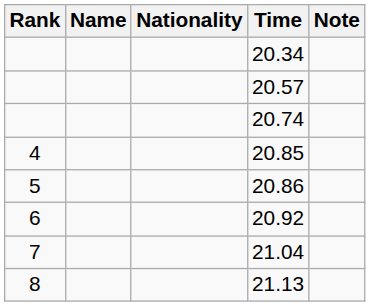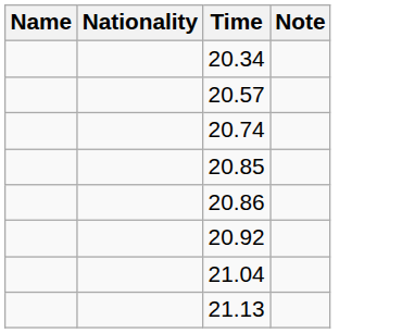 <table class="wikitable sortable" style="text-align:center">
 <tr>
-<th>Rank</th>
 <th>Name</th>
 <th>Nationality</th>
 <th>Time</th>
 <th>Note</th>
 </tr>
 <tr>
-<td></td>
 <td align=left></td>
 <td align=left></td>
 <td>20.34</td>
 <td></td>
 </tr>
 <tr>
-<td></td>
 <td align=left></td>
 <td align=left></td>
 <td>20.57</td>
 <td></td>
 </tr>
 <tr>
-<td></td>
 <td align=left></td>
 <td align=left></td>
 <td>20.74</td>
 <td></td>
 </tr>
 <tr>
-<td>4</td>
 <td align=left></td>
 <td align=left></td>
 <td>20.85</td>
 <td></td>
 </tr>
 <tr>
-<td>5</td>
 <td align=left></td>
 <td align=left></td>
 <td>20.86</td>
 <td></td>
 </tr>
 <tr>
-<td>6</td>
 <td align=left></td>
 <td align=left></td>
 <td>20.92</td>
 <td></td>
 </tr>
 <tr>
-<td>7</td>
 <td align=left></td>
 <td align=left></td>
 <td>21.04</td>
 <td></td>
 </tr>
 <tr>
-<td>8</td>
 <td align=left></td>
 <td align=left></td>
 <td>21.13</td>
 <td></td>
 </tr>
 </table>
